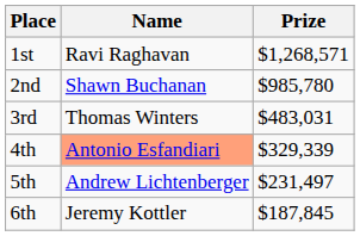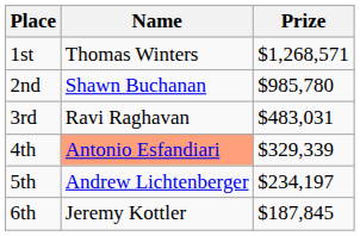 <table class="wikitable">
 <tr>
 <th>Place</th>
 <th>Name</th>
 <th>Prize</th>
 </tr>
 <tr>
 <td>1st</td>
-<td> Ravi Raghavan</td>
+<td> Thomas Winters</td>
 <td>$1,268,571</td>
 </tr>
 <tr>
 <td>2nd</td>
 <td> <a href='#'>Shawn Buchanan</a></td>
 <td>$985,780</td>
 </tr>
 <tr>
 <td>3rd</td>
-<td> Thomas Winters</td>
+<td> Ravi Raghavan</td>
 <td>$483,031</td>
 </tr>
 <tr>
 <td>4th</td>
 <td style="background: lightsalmon;"> <a href='#'>Antonio Esfandiari</a></td>
 <td>$329,339</td>
 </tr>
 <tr>
 <td>5th</td>
 <td> <a href='#'>Andrew Lichtenberger</a></td>
-<td>$231,497</td>
+<td>$234,197</td>
 </tr>
 <tr>
 <td>6th</td>
 <td> Jeremy Kottler</td>
 <td>$187,845</td>
 </tr>
 </table>
